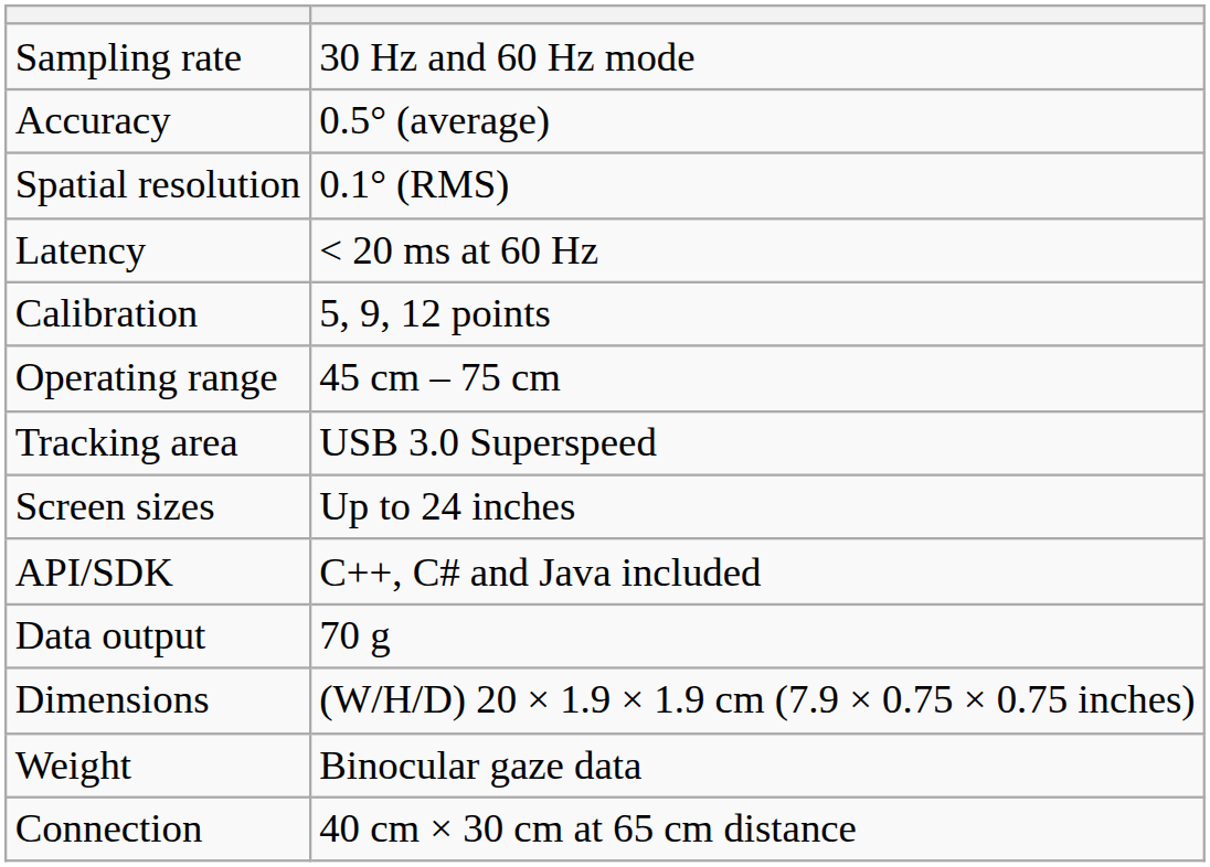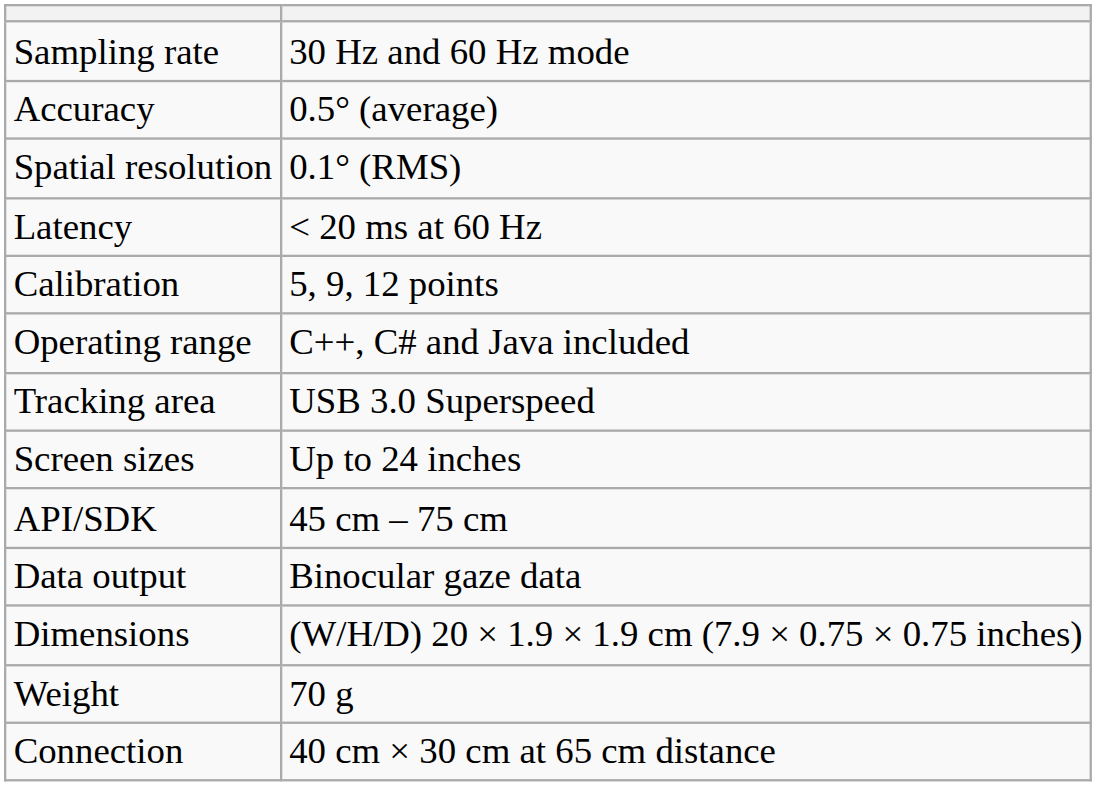 <table class="wikitable">
 <tr>
 <th></th>
 <th></th>
 </tr>
 <tr>
 <td>Sampling rate</td>
 <td>30 Hz and 60 Hz mode</td>
 </tr>
 <tr>
 <td>Accuracy</td>
 <td>0.5° (average)</td>
 </tr>
 <tr>
 <td>Spatial resolution</td>
 <td>0.1° (RMS)</td>
 </tr>
 <tr>
 <td>Latency</td>
 <td>< 20 ms at 60 Hz</td>
 </tr>
 <tr>
 <td>Calibration</td>
 <td>5, 9, 12 points</td>
 </tr>
 <tr>
 <td>Operating range</td>
-<td>45 cm – 75 cm</td>
+<td>C++, C# and Java included</td>
 </tr>
 <tr>
 <td>Tracking area</td>
 <td>USB 3.0 Superspeed</td>
 </tr>
 <tr>
 <td>Screen sizes</td>
 <td>Up to 24 inches</td>
 </tr>
 <tr>
 <td>API/SDK</td>
-<td>C++, C# and Java included</td>
+<td>45 cm – 75 cm</td>
 </tr>
 <tr>
 <td>Data output</td>
-<td>70 g</td>
+<td>Binocular gaze data</td>
 </tr>
 <tr>
 <td>Dimensions</td>
 <td>(W/H/D) 20 × 1.9 × 1.9 cm (7.9 × 0.75 × 0.75 inches)</td>
 </tr>
 <tr>
 <td>Weight</td>
-<td>Binocular gaze data</td>
+<td>70 g</td>
 </tr>
 <tr>
 <td>Connection</td>
 <td>40 cm × 30 cm at 65 cm distance</td>
 </tr>
 </table>
